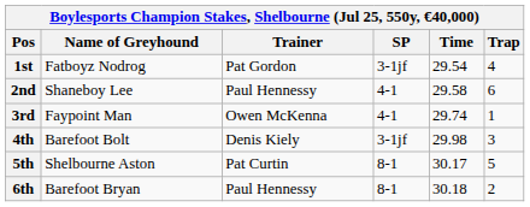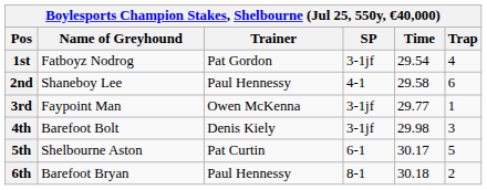 <table class="wikitable">
 <tr>
 <th colspan="6"><a href='#'>Boylesports Champion Stakes</a>, <a href='#'>Shelbourne</a> (Jul 25, 550y, €40,000)</th>
 </tr>
 <tr>
 <th width=30>Pos</th>
 <th width=180>Name of Greyhound</th>
 <th width=150>Trainer</th>
 <th width=50>SP</th>
 <th width=50>Time</th>
 <th width=30>Trap</th>
 </tr>
 <tr>
 <th>1st</th>
 <td>Fatboyz Nodrog</td>
 <td>Pat Gordon</td>
 <td>3-1jf</td>
 <td>29.54</td>
 <td>4</td>
 </tr>
 <tr>
 <th>2nd</th>
 <td>Shaneboy Lee</td>
 <td>Paul Hennessy</td>
 <td>4-1</td>
 <td>29.58</td>
 <td>6</td>
 </tr>
 <tr>
 <th>3rd</th>
 <td>Faypoint Man</td>
 <td>Owen McKenna</td>
-<td>4-1</td>
-<td>29.74</td>
+<td>3-1jf</td>
+<td>29.77</td>
 <td>1</td>
 </tr>
 <tr>
 <th>4th</th>
 <td>Barefoot Bolt</td>
 <td>Denis Kiely</td>
 <td>3-1jf</td>
 <td>29.98</td>
 <td>3</td>
 </tr>
 <tr>
 <th>5th</th>
 <td>Shelbourne Aston</td>
 <td>Pat Curtin</td>
-<td>8-1</td>
+<td>6-1</td>
 <td>30.17</td>
 <td>5</td>
 </tr>
 <tr>
 <th>6th</th>
 <td>Barefoot Bryan</td>
 <td>Paul Hennessy</td>
 <td>8-1</td>
 <td>30.18</td>
 <td>2</td>
 </tr>
 </table>
